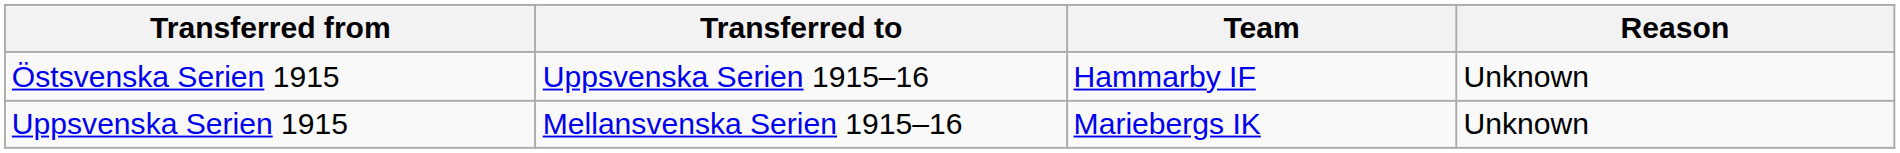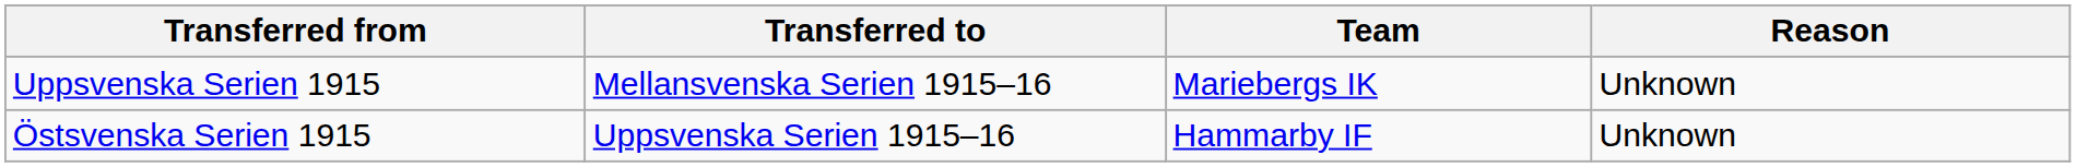 <table class="wikitable" style="text-align: left;">
 <tr>
 <th style="width: 275px;">Transferred from</th>
 <th style="width: 275px;">Transferred to</th>
 <th style="width: 200px;">Team</th>
 <th style="width: 225px;">Reason</th>
 </tr>
 <tr>
+<td><a href='#'>Uppsvenska Serien</a> 1915</td>
+<td><a href='#'>Mellansvenska Serien</a> 1915–16</td>
+<td><a href='#'>Mariebergs IK</a></td>
+<td>Unknown</td>
+</tr>
+<tr>
 <td><a href='#'>Östsvenska Serien</a> 1915</td>
 <td><a href='#'>Uppsvenska Serien</a> 1915–16</td>
 <td><a href='#'>Hammarby IF</a></td>
 <td>Unknown</td>
 </tr>
-<tr>
-<td><a href='#'>Uppsvenska Serien</a> 1915</td>
-<td><a href='#'>Mellansvenska Serien</a> 1915–16</td>
-<td><a href='#'>Mariebergs IK</a></td>
-<td>Unknown</td>
-</tr>
 </table>
